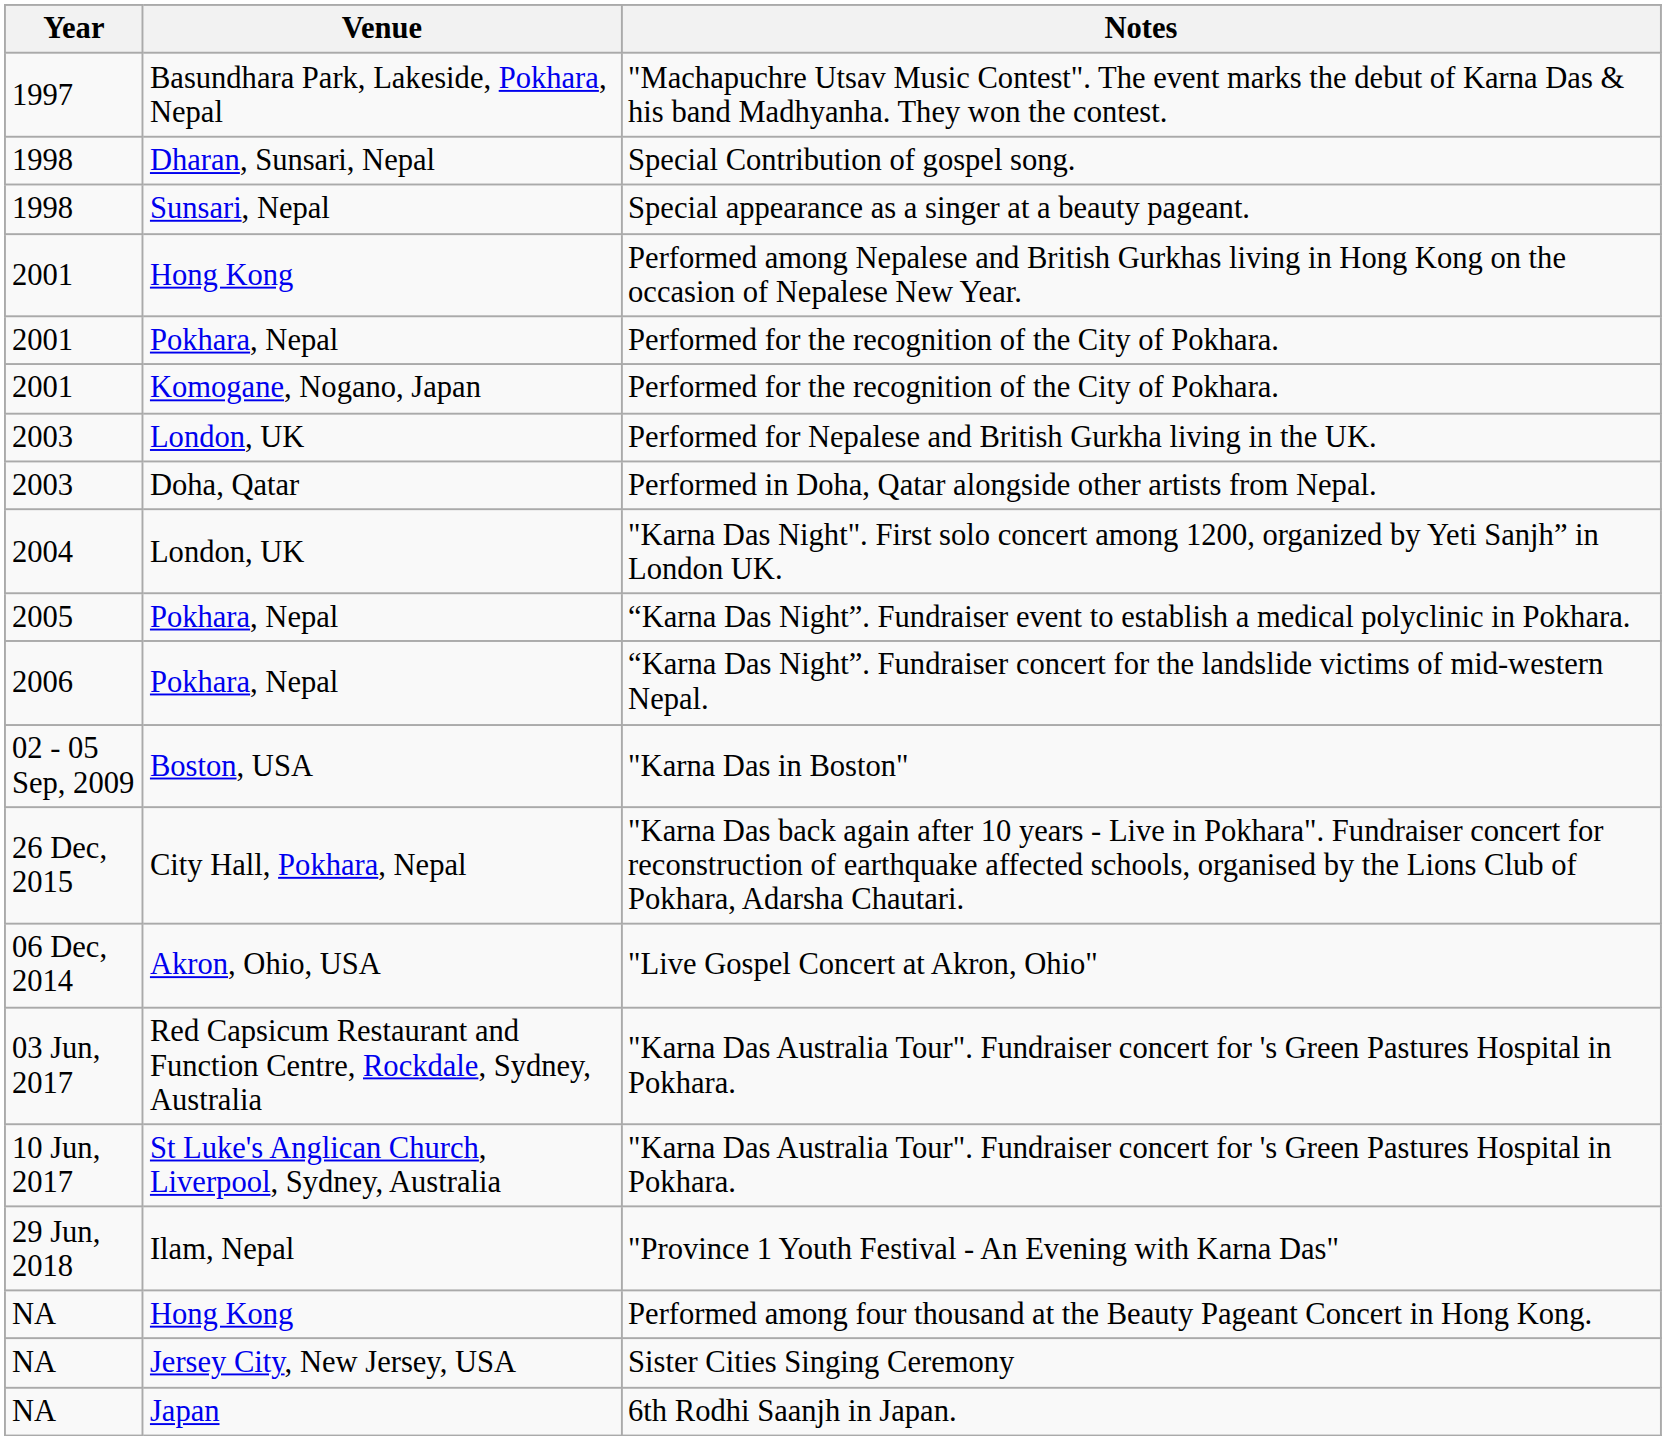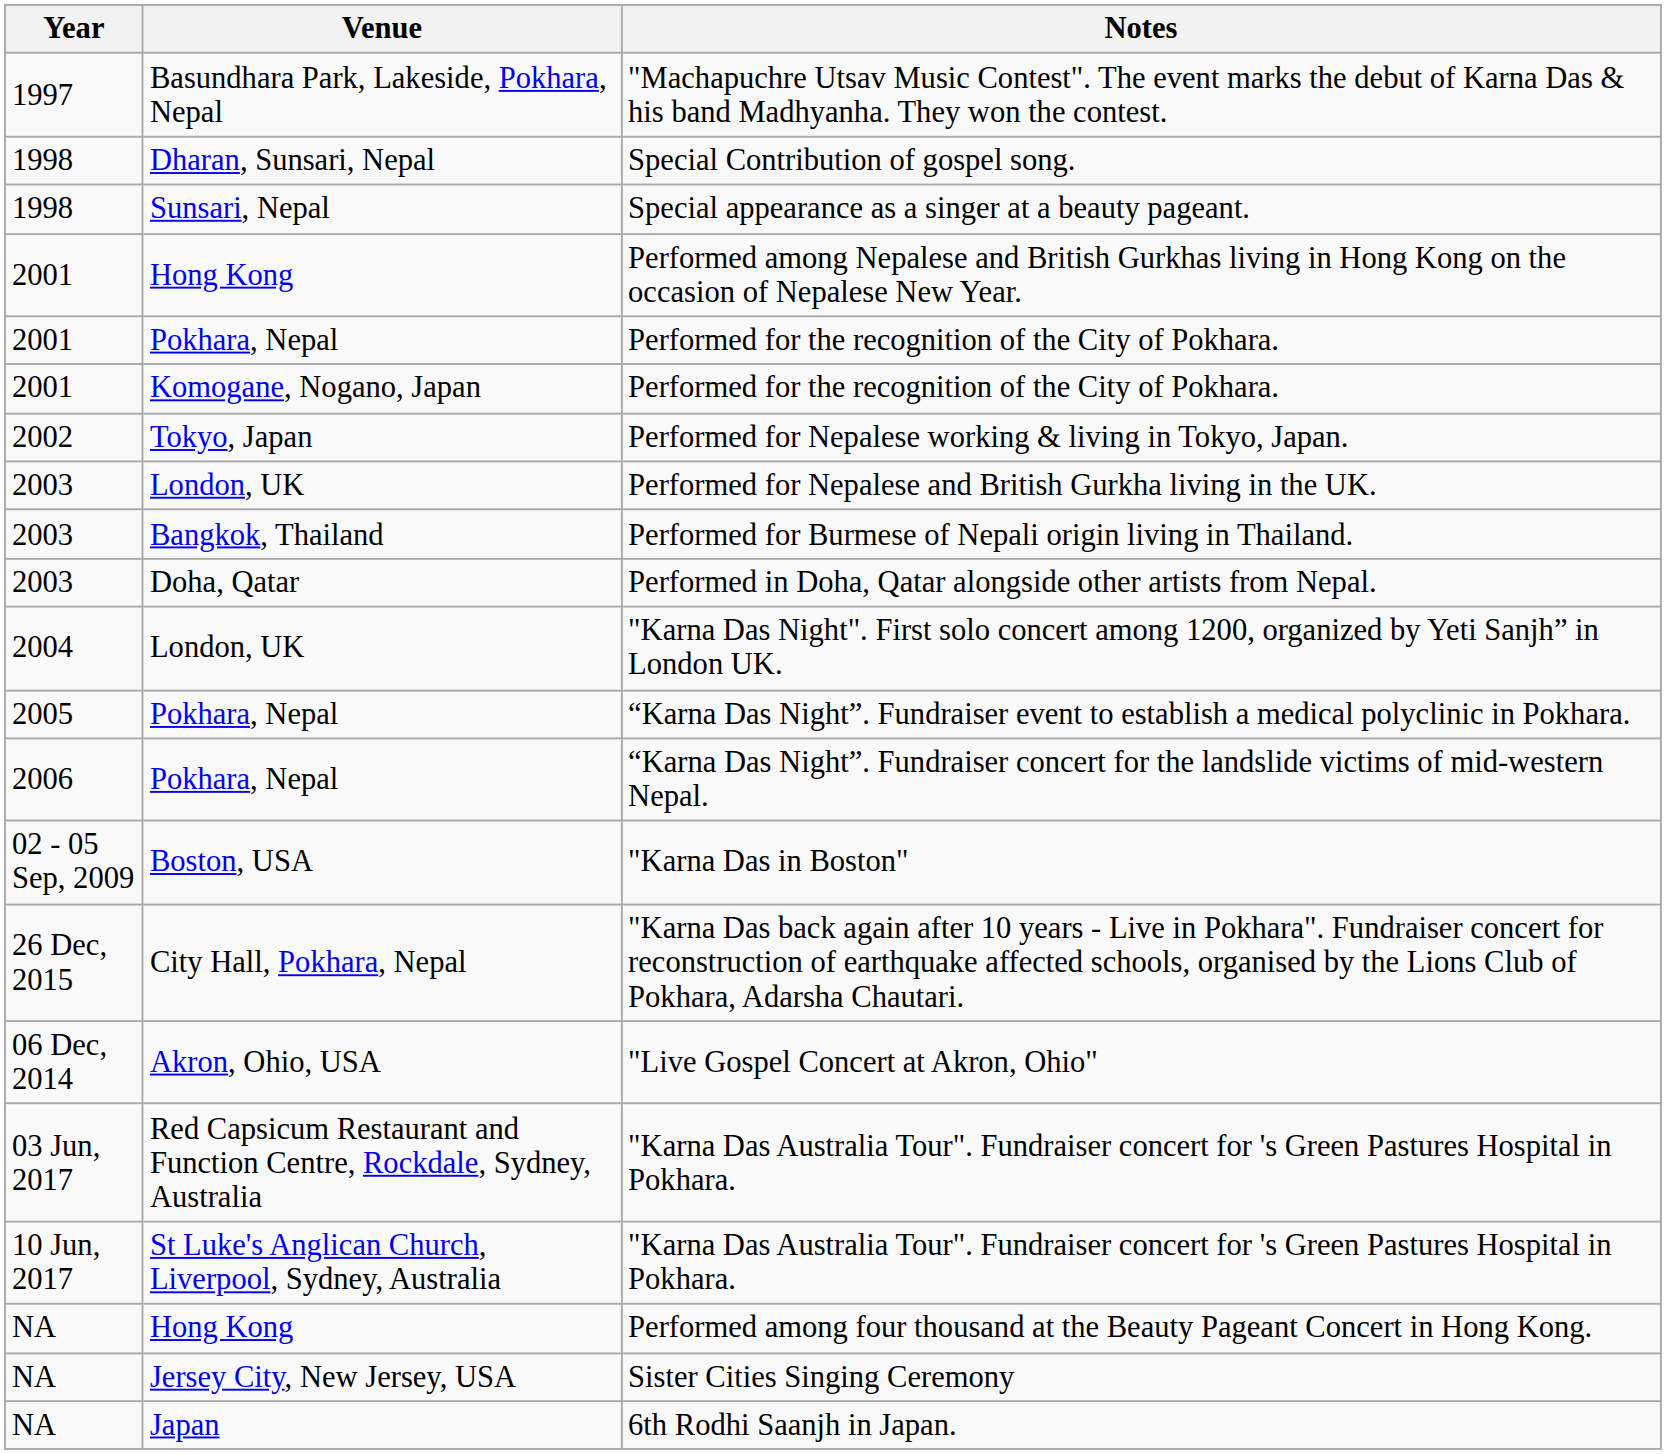 <table class="wikitable sortable">
 <tr>
 <th>Year</th>
 <th>Venue</th>
 <th>Notes</th>
 </tr>
 <tr>
 <td>1997</td>
 <td>Basundhara Park, Lakeside, <a href='#'>Pokhara</a>, Nepal</td>
 <td>"Machapuchre Utsav Music Contest". The event marks the debut of Karna Das & his band Madhyanha. They won the contest.</td>
 </tr>
 <tr>
 <td>1998</td>
 <td><a href='#'>Dharan</a>, Sunsari, Nepal</td>
 <td>Special Contribution of gospel song.</td>
 </tr>
 <tr>
 <td>1998</td>
 <td><a href='#'>Sunsari</a>, Nepal</td>
 <td>Special appearance as a singer at a beauty pageant.</td>
 </tr>
 <tr>
 <td>2001</td>
 <td><a href='#'>Hong Kong</a></td>
 <td>Performed among Nepalese and British Gurkhas living in Hong Kong on the occasion of Nepalese New Year.</td>
 </tr>
 <tr>
 <td>2001</td>
 <td><a href='#'>Pokhara</a>, Nepal</td>
 <td>Performed for the recognition of the City of Pokhara.</td>
 </tr>
 <tr>
 <td>2001</td>
 <td><a href='#'>Komogane</a>, Nogano, Japan</td>
 <td>Performed for the recognition of the City of Pokhara.</td>
 </tr>
 <tr>
+<td>2002</td>
+<td><a href='#'>Tokyo</a>, Japan</td>
+<td>Performed for Nepalese working & living in Tokyo, Japan.</td>
+</tr>
+<tr>
 <td>2003</td>
 <td><a href='#'>London</a>, UK</td>
 <td>Performed for Nepalese and British Gurkha living in the UK.</td>
+</tr>
+<tr>
+<td>2003</td>
+<td><a href='#'>Bangkok</a>, Thailand</td>
+<td>Performed for Burmese of Nepali origin living in Thailand.</td>
 </tr>
 <tr>
 <td>2003</td>
 <td>Doha, Qatar</td>
 <td>Performed in Doha, Qatar alongside other artists from Nepal.</td>
 </tr>
 <tr>
 <td>2004</td>
 <td>London, UK</td>
 <td>"Karna Das Night". First solo concert among 1200, organized by Yeti Sanjh” in London UK.</td>
 </tr>
 <tr>
 <td>2005</td>
 <td><a href='#'>Pokhara</a>, Nepal</td>
 <td>“Karna Das Night”. Fundraiser event to establish a medical polyclinic in Pokhara.</td>
 </tr>
 <tr>
 <td>2006</td>
 <td><a href='#'>Pokhara</a>, Nepal</td>
 <td>“Karna Das Night”. Fundraiser concert for the landslide victims of mid-western Nepal.</td>
 </tr>
 <tr>
 <td>02 - 05 Sep, 2009</td>
 <td><a href='#'>Boston</a>, USA</td>
 <td>"Karna Das in Boston" </td>
 </tr>
 <tr>
 <td>26 Dec, 2015</td>
 <td>City Hall, <a href='#'>Pokhara</a>, Nepal</td>
 <td>"Karna Das back again after 10 years - Live in Pokhara". Fundraiser concert for reconstruction of earthquake affected schools, organised by the Lions Club of Pokhara, Adarsha Chautari.</td>
 </tr>
 <tr>
 <td>06 Dec, 2014</td>
 <td><a href='#'>Akron</a>, Ohio, USA</td>
 <td>"Live Gospel Concert at Akron, Ohio" </td>
 </tr>
 <tr>
 <td>03 Jun, 2017</td>
 <td>Red Capsicum Restaurant and Function Centre, <a href='#'>Rockdale</a>, Sydney, Australia</td>
 <td>"Karna Das Australia Tour". Fundraiser concert for 's Green Pastures Hospital in Pokhara.</td>
 </tr>
 <tr>
 <td>10 Jun, 2017</td>
 <td><a href='#'>St Luke's Anglican Church</a>, <a href='#'>Liverpool</a>, Sydney, Australia</td>
 <td>"Karna Das Australia Tour". Fundraiser concert for 's Green Pastures Hospital in Pokhara.</td>
 </tr>
 <tr>
-<td>29 Jun, 2018</td>
-<td>Ilam, Nepal</td>
-<td>"Province 1 Youth Festival - An Evening with Karna Das" </td>
-</tr>
-<tr>
 <td>NA</td>
 <td><a href='#'>Hong Kong</a></td>
 <td>Performed among four thousand at the Beauty Pageant Concert in Hong Kong.</td>
 </tr>
 <tr>
 <td>NA</td>
 <td><a href='#'>Jersey City</a>, New Jersey, USA</td>
 <td>Sister Cities Singing Ceremony</td>
 </tr>
 <tr>
 <td>NA</td>
 <td><a href='#'>Japan</a></td>
 <td>6th Rodhi Saanjh in Japan.</td>
 </tr>
 </table>
